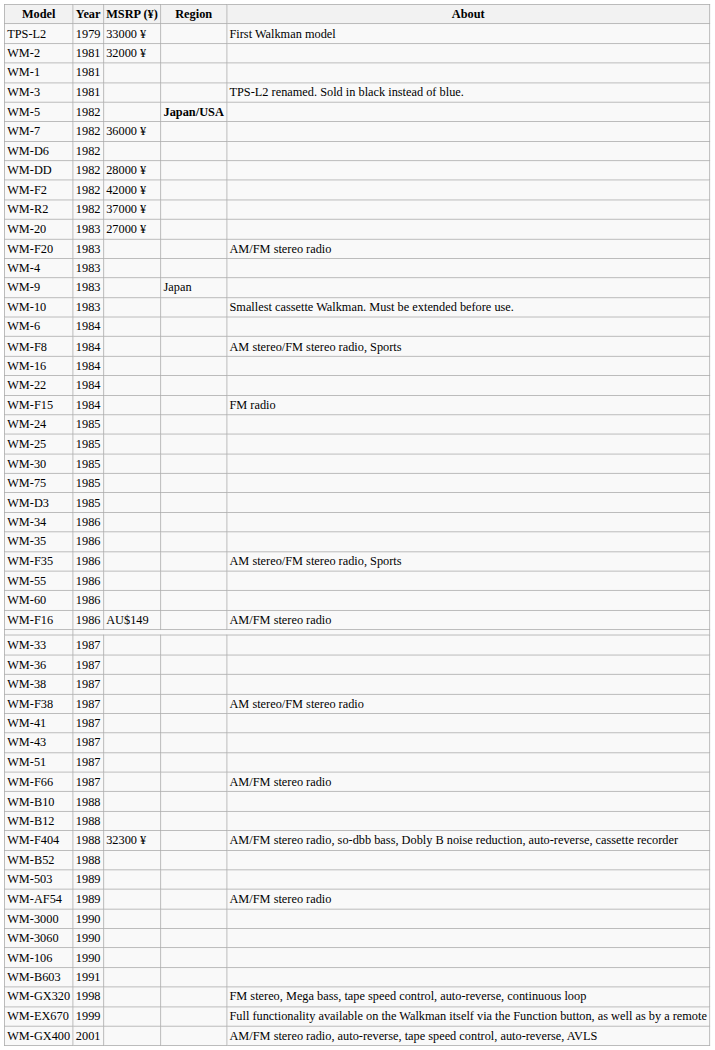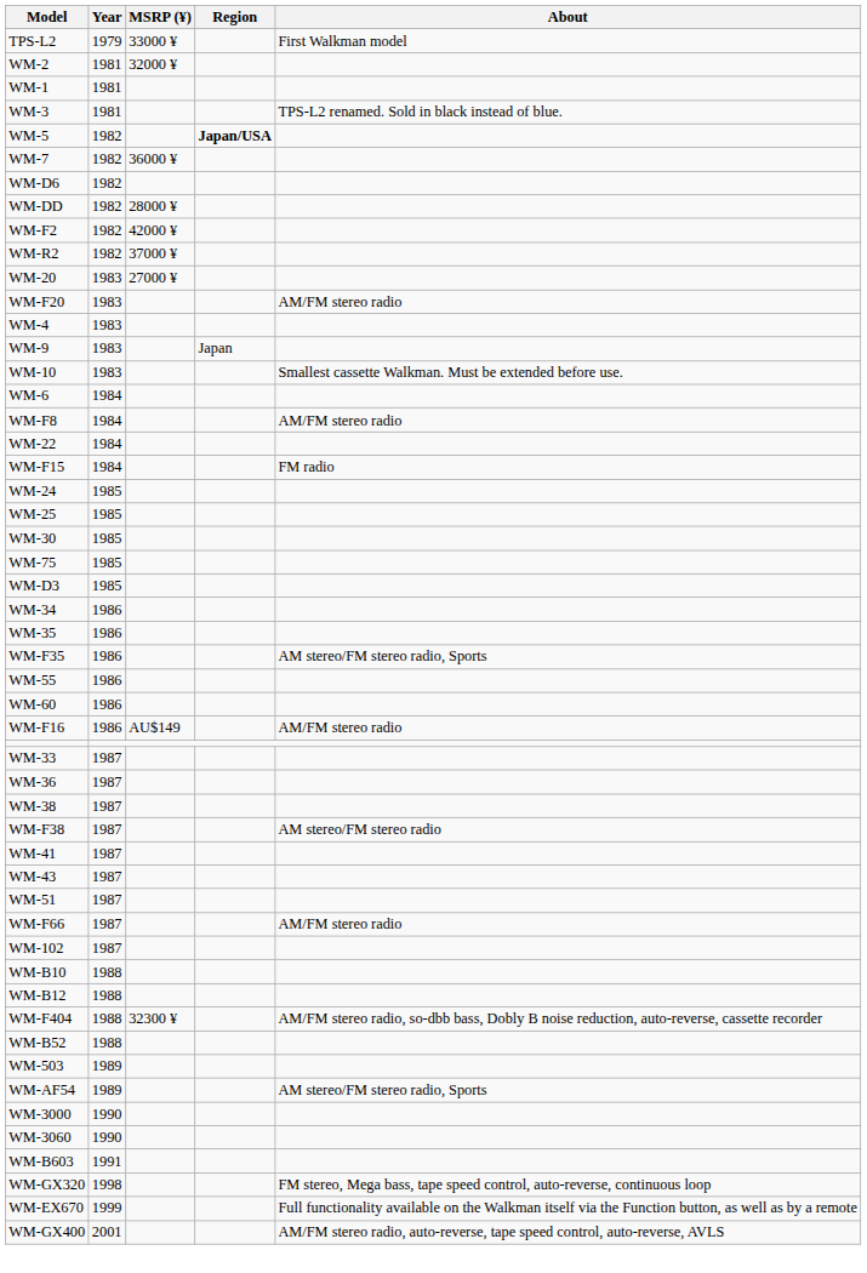 <table class="wikitable">
 <tr>
 <th>Model</th>
 <th>Year</th>
 <th>MSRP (¥)</th>
 <th>Region</th>
 <th>About</th>
 </tr>
 <tr>
 <td>TPS-L2</td>
 <td>1979</td>
 <td>33000 ¥</td>
 <td></td>
 <td>First Walkman model</td>
 </tr>
 <tr>
 <td>WM-2</td>
 <td>1981</td>
 <td>32000 ¥</td>
 <td></td>
 <td></td>
 </tr>
 <tr>
 <td>WM-1</td>
 <td>1981</td>
 <td></td>
 <td></td>
 <td></td>
 </tr>
 <tr>
 <td>WM-3</td>
 <td>1981</td>
 <td></td>
 <td></td>
 <td>TPS-L2 renamed. Sold in black instead of blue.</td>
 </tr>
 <tr>
 <td>WM-5</td>
 <td>1982</td>
 <td></td>
 <td><strong>Japan/USA</strong></td>
 <td></td>
 </tr>
 <tr>
 <td>WM-7</td>
 <td>1982</td>
 <td>36000 ¥</td>
 <td></td>
 <td></td>
 </tr>
 <tr>
 <td>WM-D6</td>
 <td>1982</td>
 <td></td>
 <td></td>
 <td></td>
 </tr>
 <tr>
 <td>WM-DD</td>
 <td>1982</td>
 <td>28000 ¥</td>
 <td></td>
 <td></td>
 </tr>
 <tr>
 <td>WM-F2</td>
 <td>1982</td>
 <td>42000 ¥</td>
 <td></td>
 <td></td>
 </tr>
 <tr>
 <td>WM-R2</td>
 <td>1982</td>
 <td>37000 ¥</td>
 <td></td>
 <td></td>
 </tr>
 <tr>
 <td>WM-20</td>
 <td>1983</td>
 <td>27000 ¥</td>
 <td></td>
 <td></td>
 </tr>
 <tr>
 <td>WM-F20</td>
 <td>1983</td>
 <td></td>
 <td></td>
 <td>AM/FM stereo radio</td>
 </tr>
 <tr>
 <td>WM-4</td>
 <td>1983</td>
 <td></td>
 <td></td>
 <td></td>
 </tr>
 <tr>
 <td>WM-9</td>
 <td>1983</td>
 <td></td>
 <td>Japan</td>
 <td></td>
 </tr>
 <tr>
 <td>WM-10</td>
 <td>1983</td>
 <td></td>
 <td></td>
 <td>Smallest cassette Walkman. Must be extended before use.</td>
 </tr>
 <tr>
 <td>WM-6</td>
 <td>1984</td>
 <td></td>
 <td></td>
 <td></td>
 </tr>
 <tr>
 <td>WM-F8</td>
 <td>1984</td>
 <td></td>
 <td></td>
-<td>AM stereo/FM stereo radio, Sports</td>
-</tr>
-<tr>
-<td>WM-16</td>
-<td>1984</td>
-<td></td>
-<td></td>
-<td></td>
+<td>AM/FM stereo radio</td>
 </tr>
 <tr>
 <td>WM-22</td>
 <td>1984</td>
 <td></td>
 <td></td>
 <td></td>
 </tr>
 <tr>
 <td>WM-F15</td>
 <td>1984</td>
 <td></td>
 <td></td>
 <td>FM radio</td>
 </tr>
 <tr>
 <td>WM-24</td>
 <td>1985</td>
 <td></td>
 <td></td>
 <td></td>
 </tr>
 <tr>
 <td>WM-25</td>
 <td>1985</td>
 <td></td>
 <td></td>
 <td></td>
 </tr>
 <tr>
 <td>WM-30</td>
 <td>1985</td>
 <td></td>
 <td></td>
 <td></td>
 </tr>
 <tr>
 <td>WM-75</td>
 <td>1985</td>
 <td></td>
 <td></td>
 <td></td>
 </tr>
 <tr>
 <td>WM-D3</td>
 <td>1985</td>
 <td></td>
 <td></td>
 <td></td>
 </tr>
 <tr>
 <td>WM-34</td>
 <td>1986</td>
 <td></td>
 <td></td>
 <td></td>
 </tr>
 <tr>
 <td>WM-35</td>
 <td>1986</td>
 <td></td>
 <td></td>
 <td></td>
 </tr>
 <tr>
 <td>WM-F35</td>
 <td>1986</td>
 <td></td>
 <td></td>
 <td>AM stereo/FM stereo radio, Sports</td>
 </tr>
 <tr>
 <td>WM-55</td>
 <td>1986</td>
 <td></td>
 <td></td>
 <td></td>
 </tr>
 <tr>
 <td>WM-60</td>
 <td>1986</td>
 <td></td>
 <td></td>
 <td></td>
 </tr>
 <tr>
 <td>WM-F16</td>
 <td>1986</td>
 <td>AU$149</td>
 <td></td>
 <td>AM/FM stereo radio</td>
 </tr>
 <tr>
 <td></td>
 </tr>
 <tr>
 <td>WM-33</td>
 <td>1987</td>
 <td></td>
 <td></td>
 <td></td>
 </tr>
 <tr>
 <td>WM-36</td>
 <td>1987</td>
 <td></td>
 <td></td>
 </tr>
 <tr>
 <td>WM-38</td>
 <td>1987</td>
 <td></td>
 <td></td>
 <td></td>
 </tr>
 <tr>
 <td>WM-F38</td>
 <td>1987</td>
 <td></td>
 <td></td>
 <td>AM stereo/FM stereo radio</td>
 </tr>
 <tr>
 <td>WM-41</td>
 <td>1987</td>
 <td></td>
 <td></td>
 <td></td>
 </tr>
 <tr>
 <td>WM-43</td>
 <td>1987</td>
 <td></td>
 <td></td>
 <td></td>
 </tr>
 <tr>
 <td>WM-51</td>
 <td>1987</td>
 <td></td>
 <td></td>
 <td></td>
 </tr>
 <tr>
 <td>WM-F66</td>
 <td>1987</td>
 <td></td>
 <td></td>
 <td>AM/FM stereo radio</td>
 </tr>
 <tr>
+<td>WM-102</td>
+<td>1987</td>
+<td></td>
+<td></td>
+<td></td>
+</tr>
+<tr>
 <td>WM-B10</td>
 <td>1988</td>
 <td></td>
 <td></td>
 <td></td>
 </tr>
 <tr>
 <td>WM-B12</td>
 <td>1988</td>
 <td></td>
 <td></td>
 <td></td>
 </tr>
 <tr>
 <td>WM-F404</td>
 <td>1988</td>
 <td>32300 ¥</td>
 <td></td>
 <td>AM/FM stereo radio, so-dbb bass, Dobly B noise reduction, auto-reverse, cassette recorder</td>
 </tr>
 <tr>
 <td>WM-B52</td>
 <td>1988</td>
 <td></td>
 <td></td>
 <td></td>
 </tr>
 <tr>
 <td>WM-503</td>
 <td>1989</td>
 <td></td>
 <td></td>
 <td></td>
 </tr>
 <tr>
 <td>WM-AF54</td>
 <td>1989</td>
 <td></td>
 <td></td>
-<td>AM/FM stereo radio</td>
+<td>AM stereo/FM stereo radio, Sports</td>
 </tr>
 <tr>
 <td>WM-3000</td>
 <td>1990</td>
 <td></td>
 <td></td>
 <td></td>
 </tr>
 <tr>
 <td>WM-3060</td>
-<td>1990</td>
-<td></td>
-<td></td>
-<td></td>
-</tr>
-<tr>
-<td>WM-106</td>
 <td>1990</td>
 <td></td>
 <td></td>
 <td></td>
 </tr>
 <tr>
 <td>WM-B603</td>
 <td>1991</td>
 <td></td>
 <td></td>
 <td></td>
 </tr>
 <tr>
 <td>WM-GX320</td>
 <td>1998</td>
 <td></td>
 <td></td>
 <td Stereo plug-in mic, Radio recording AM mono>FM stereo, Mega bass, tape speed control, auto-reverse, continuous loop</td>
 </tr>
 <tr>
 <td>WM-EX670</td>
 <td>1999</td>
 <td></td>
 <td></td>
 <td>Full functionality available on the Walkman itself via the Function button, as well as by a remote</td>
 </tr>
 <tr>
 <td>WM-GX400</td>
 <td>2001</td>
 <td></td>
 <td></td>
 <td>AM/FM stereo radio, auto-reverse, tape speed control, auto-reverse, AVLS</td>
 </tr>
 </table>
